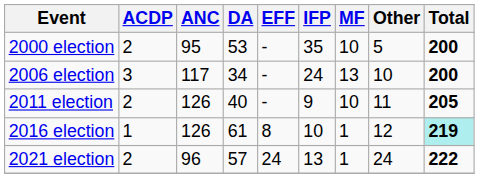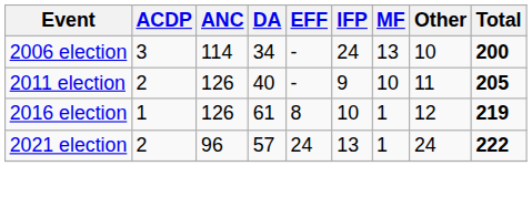 <table class="wikitable">
 <tr>
 <th>Event</th>
 <th><a href='#'>ACDP</a></th>
 <th><a href='#'>ANC</a></th>
 <th><a href='#'>DA</a></th>
 <th><a href='#'>EFF</a></th>
 <th><a href='#'>IFP</a></th>
 <th><a href='#'>MF</a></th>
 <th>Other</th>
 <th>Total</th>
 </tr>
 <tr>
-<td><a href='#'>2000 election</a></td>
-<td>2</td>
-<td>95</td>
-<td>53</td>
-<td>-</td>
-<td>35</td>
-<td>10</td>
-<td>5</td>
-<td><strong>200</strong></td>
-</tr>
-<tr>
 <td><a href='#'>2006 election</a></td>
 <td>3</td>
-<td>117</td>
+<td>114</td>
 <td>34</td>
 <td>-</td>
 <td>24</td>
 <td>13</td>
 <td>10</td>
 <td><strong>200</strong></td>
 </tr>
 <tr>
 <td><a href='#'>2011 election</a></td>
 <td>2</td>
 <td>126</td>
 <td>40</td>
 <td>-</td>
 <td>9</td>
 <td>10</td>
 <td>11</td>
 <td><strong>205</strong></td>
 </tr>
 <tr>
 <td><a href='#'>2016 election</a></td>
 <td>1</td>
 <td>126</td>
 <td>61</td>
 <td>8</td>
 <td>10</td>
 <td>1</td>
 <td>12</td>
-<td style="background: paleturquoise;"><strong>219</strong></td>
+<td><strong>219</strong></td>
 </tr>
 <tr>
 <td><a href='#'>2021 election</a></td>
 <td>2</td>
 <td>96</td>
 <td>57</td>
 <td>24</td>
 <td>13</td>
 <td>1</td>
 <td>24</td>
 <td><strong>222</strong></td>
 </tr>
 <tr>
 </tr>
 </table>
